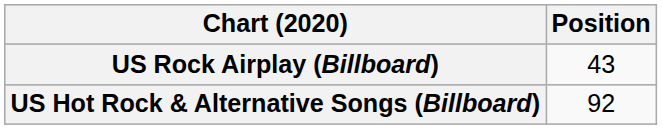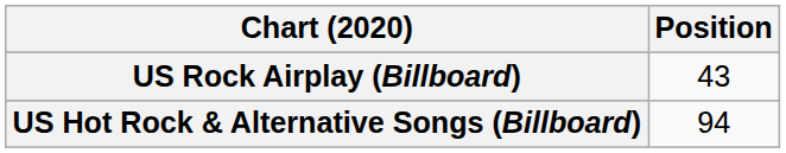 <table class="wikitable sortable plainrowheaders" style="text-align:center">
 <tr>
 <th scope="col">Chart (2020)</th>
 <th scope="col">Position</th>
 </tr>
 <tr>
 <th scope="row">US Rock Airplay (<em>Billboard</em>)</th>
 <td>43</td>
 </tr>
 <tr>
 <th scope="row">US Hot Rock & Alternative Songs (<em>Billboard</em>)</th>
-<td>92</td>
+<td>94</td>
 </tr>
 </table>
